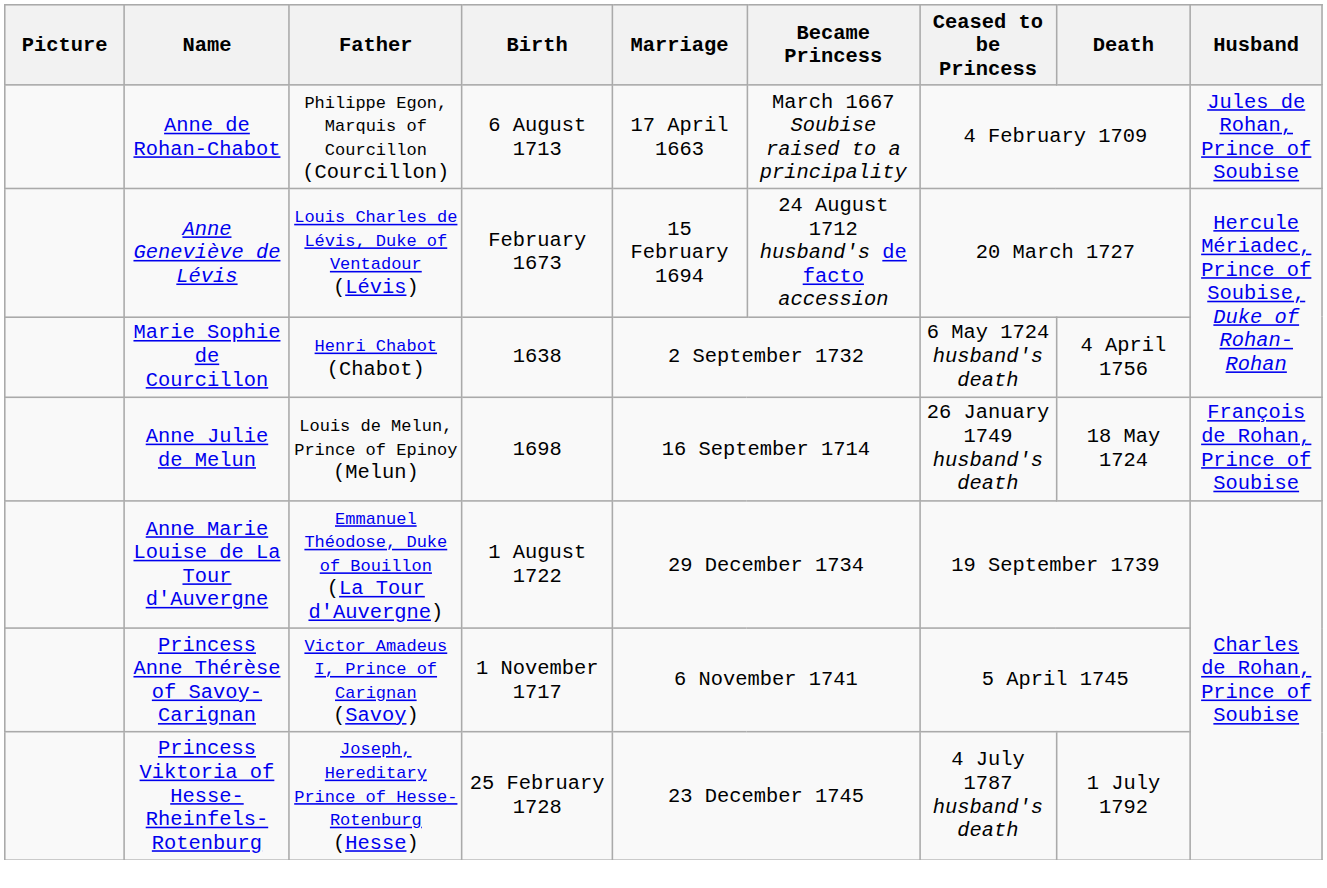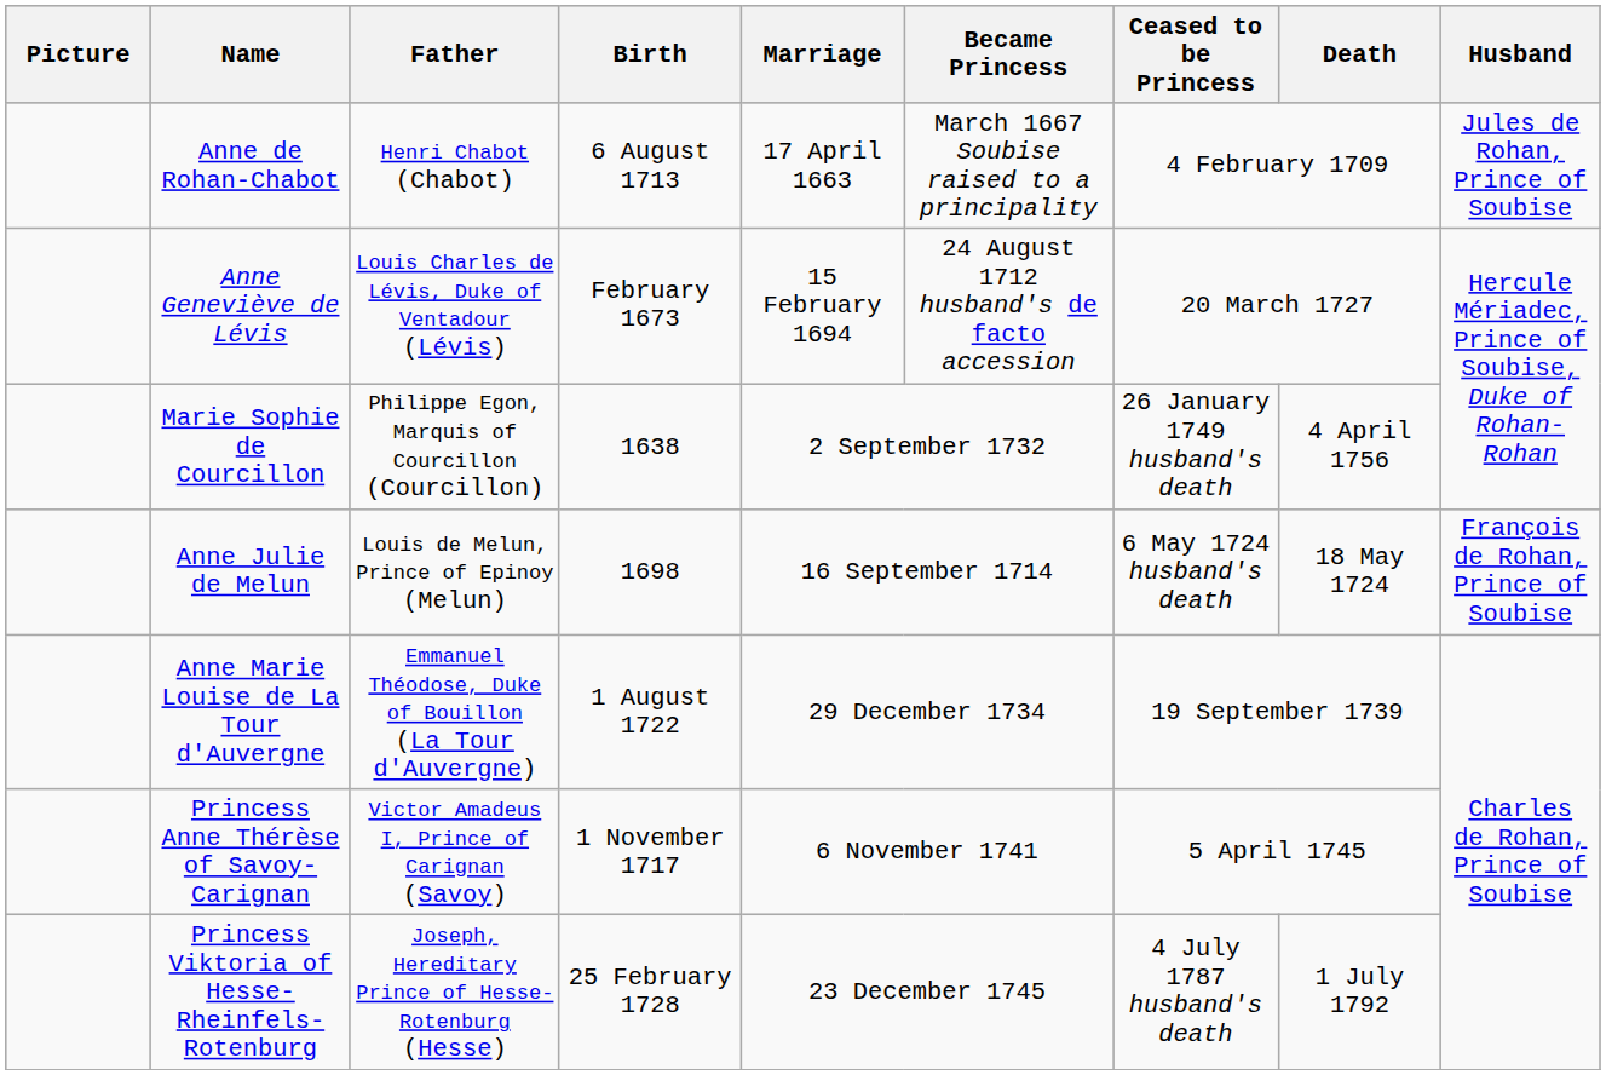 <table width=95% class="wikitable">
 <tr>
 <th width = "8%">Picture</th>
 <th width = "11%">Name</th>
 <th width = "9%">Father</th>
 <th width = "10%">Birth</th>
 <th width = "9%">Marriage</th>
 <th width = "9%">Became Princess</th>
 <th width = "9%">Ceased to be Princess</th>
 <th width = "9%">Death</th>
 <th width = "6%">Husband</th>
 </tr>
 <tr>
 <td align="center"></td>
 <td align="center"><a href='#'>Anne de Rohan-Chabot</a></td>
-<td align="center"><small>Philippe Egon, Marquis of Courcillon </small><br> (Courcillon)</td>
+<td align="center"><small><a href='#'>Henri Chabot</a></small><br> (Chabot)</td>
 <td align="center">6 August 1713</td>
 <td align="center">17 April 1663</td>
 <td align="center">March 1667<br><em>Soubise raised to a principality</em></td>
 <td align="center" colspan="2">4 February 1709</td>
 <td align="center"><a href='#'>Jules de Rohan, Prince of Soubise</a></td>
 </tr>
 <tr>
 <td align="center"></td>
 <td align="center"><em><a href='#'>Anne Geneviève de Lévis</a></em></td>
 <td align="center"><small><a href='#'>Louis Charles de Lévis, Duke of Ventadour</a></small><br> (<a href='#'>Lévis</a>)</td>
 <td align="center">February 1673</td>
 <td align="center">15 February 1694</td>
 <td align="center">24 August 1712<br><em>husband's </em><a href='#'>de facto</a><em> accession</em></td>
 <td align="center" colspan="2">20 March 1727</td>
 <td align="center" rowspan="2"><a href='#'>Hercule Mériadec,<br> Prince of Soubise,<br> <em>Duke of Rohan-Rohan</em></a></td>
 </tr>
 <tr>
 <td align="center"></td>
 <td align="center"><a href='#'>Marie Sophie de Courcillon</a></td>
-<td align="center"><small><a href='#'>Henri Chabot</a></small><br> (Chabot)</td>
+<td align="center"><small>Philippe Egon, Marquis of Courcillon </small><br> (Courcillon)</td>
 <td align="center">1638</td>
 <td align="center" colspan="2">2 September 1732</td>
-<td align="center">6 May 1724<br><em>husband's death</em></td>
+<td align="center">26 January 1749<br><em>husband's death</em></td>
 <td align="center">4 April 1756</td>
 </tr>
 <tr>
 <td align="center"></td>
 <td align="center"><a href='#'>Anne Julie de Melun</a></td>
 <td align="center"><small>Louis de Melun, Prince of Epinoy</small><br> (Melun)</td>
 <td align="center">1698</td>
 <td align="center" colspan="2">16 September 1714</td>
-<td align="center">26 January 1749<br><em>husband's death</em></td>
+<td align="center">6 May 1724<br><em>husband's death</em></td>
 <td align="center">18 May 1724</td>
 <td align="center"><a href='#'>François de Rohan, Prince of Soubise</a></td>
 </tr>
 <tr>
 <td align="center"></td>
 <td align="center"><a href='#'>Anne Marie Louise de La Tour d'Auvergne</a></td>
 <td align="center"><small><a href='#'>Emmanuel Théodose, Duke of Bouillon</a></small><br> (<a href='#'>La Tour d'Auvergne</a>)</td>
 <td align="center">1 August 1722</td>
 <td align="center" colspan="2">29 December 1734</td>
 <td align="center" colspan="2">19 September 1739</td>
 <td align="center" rowspan="3"><a href='#'>Charles de Rohan, Prince of Soubise</a></td>
 </tr>
 <tr>
 <td align="center"></td>
 <td align="center"><a href='#'>Princess Anne Thérèse of Savoy-Carignan</a></td>
 <td align="center"><small><a href='#'>Victor Amadeus I, Prince of Carignan</a></small><br> (<a href='#'>Savoy</a>)</td>
 <td align="center">1 November 1717</td>
 <td align="center" colspan="2">6 November 1741</td>
 <td align="center" colspan="2">5 April 1745</td>
 </tr>
 <tr>
 <td align="center"></td>
 <td align="center"><a href='#'>Princess Viktoria of Hesse-Rheinfels-Rotenburg</a></td>
 <td align="center"><small><a href='#'>Joseph, Hereditary Prince of Hesse-Rotenburg</a></small><br> (<a href='#'>Hesse</a>)</td>
 <td align="center">25 February 1728</td>
 <td align="center" colspan="2">23 December 1745</td>
 <td align="center">4 July 1787 <em>husband's death</em></td>
 <td align="center">1 July 1792</td>
 </tr>
 <tr>
 </tr>
 </table>
